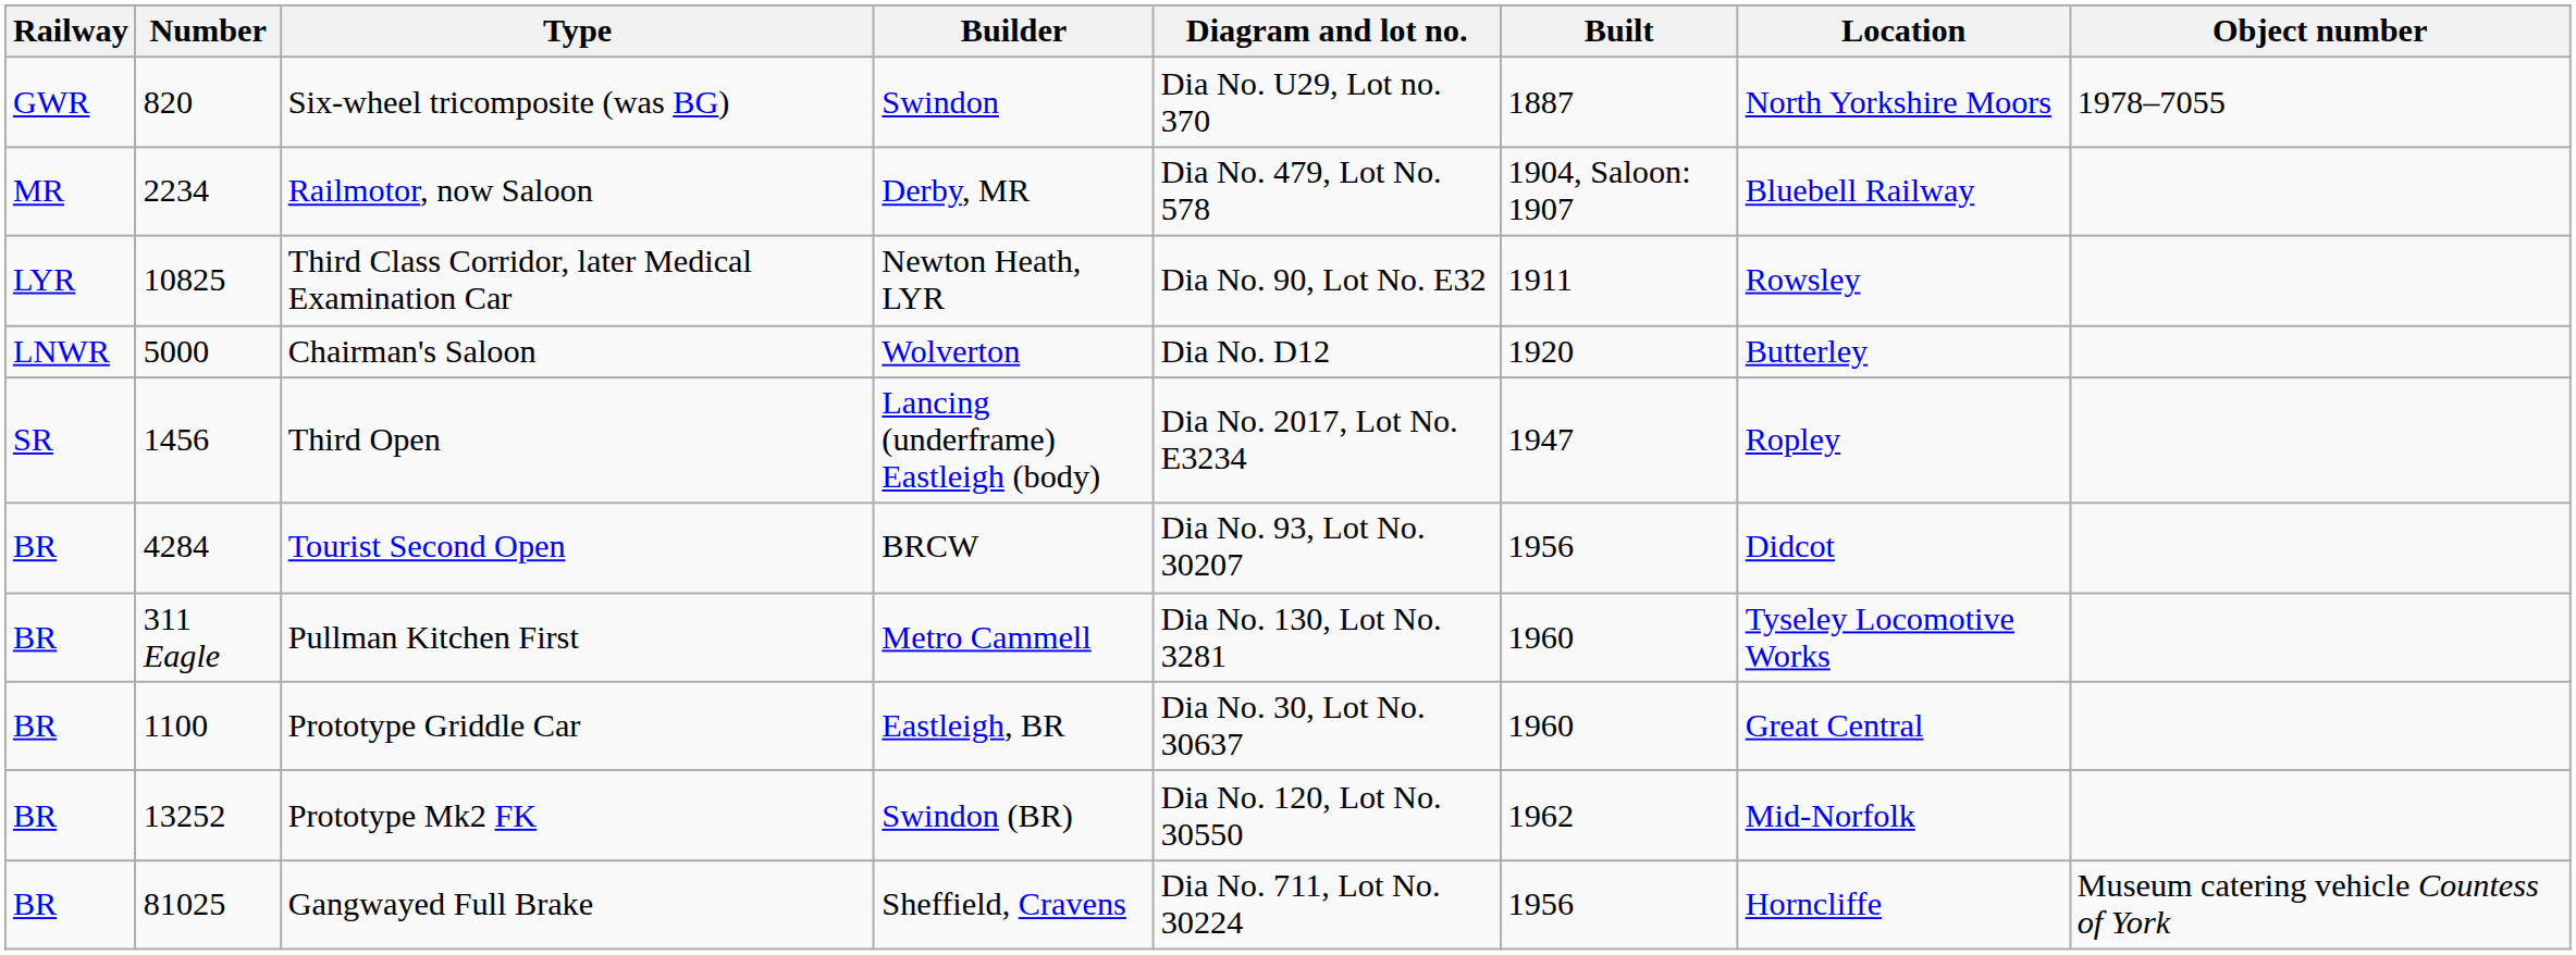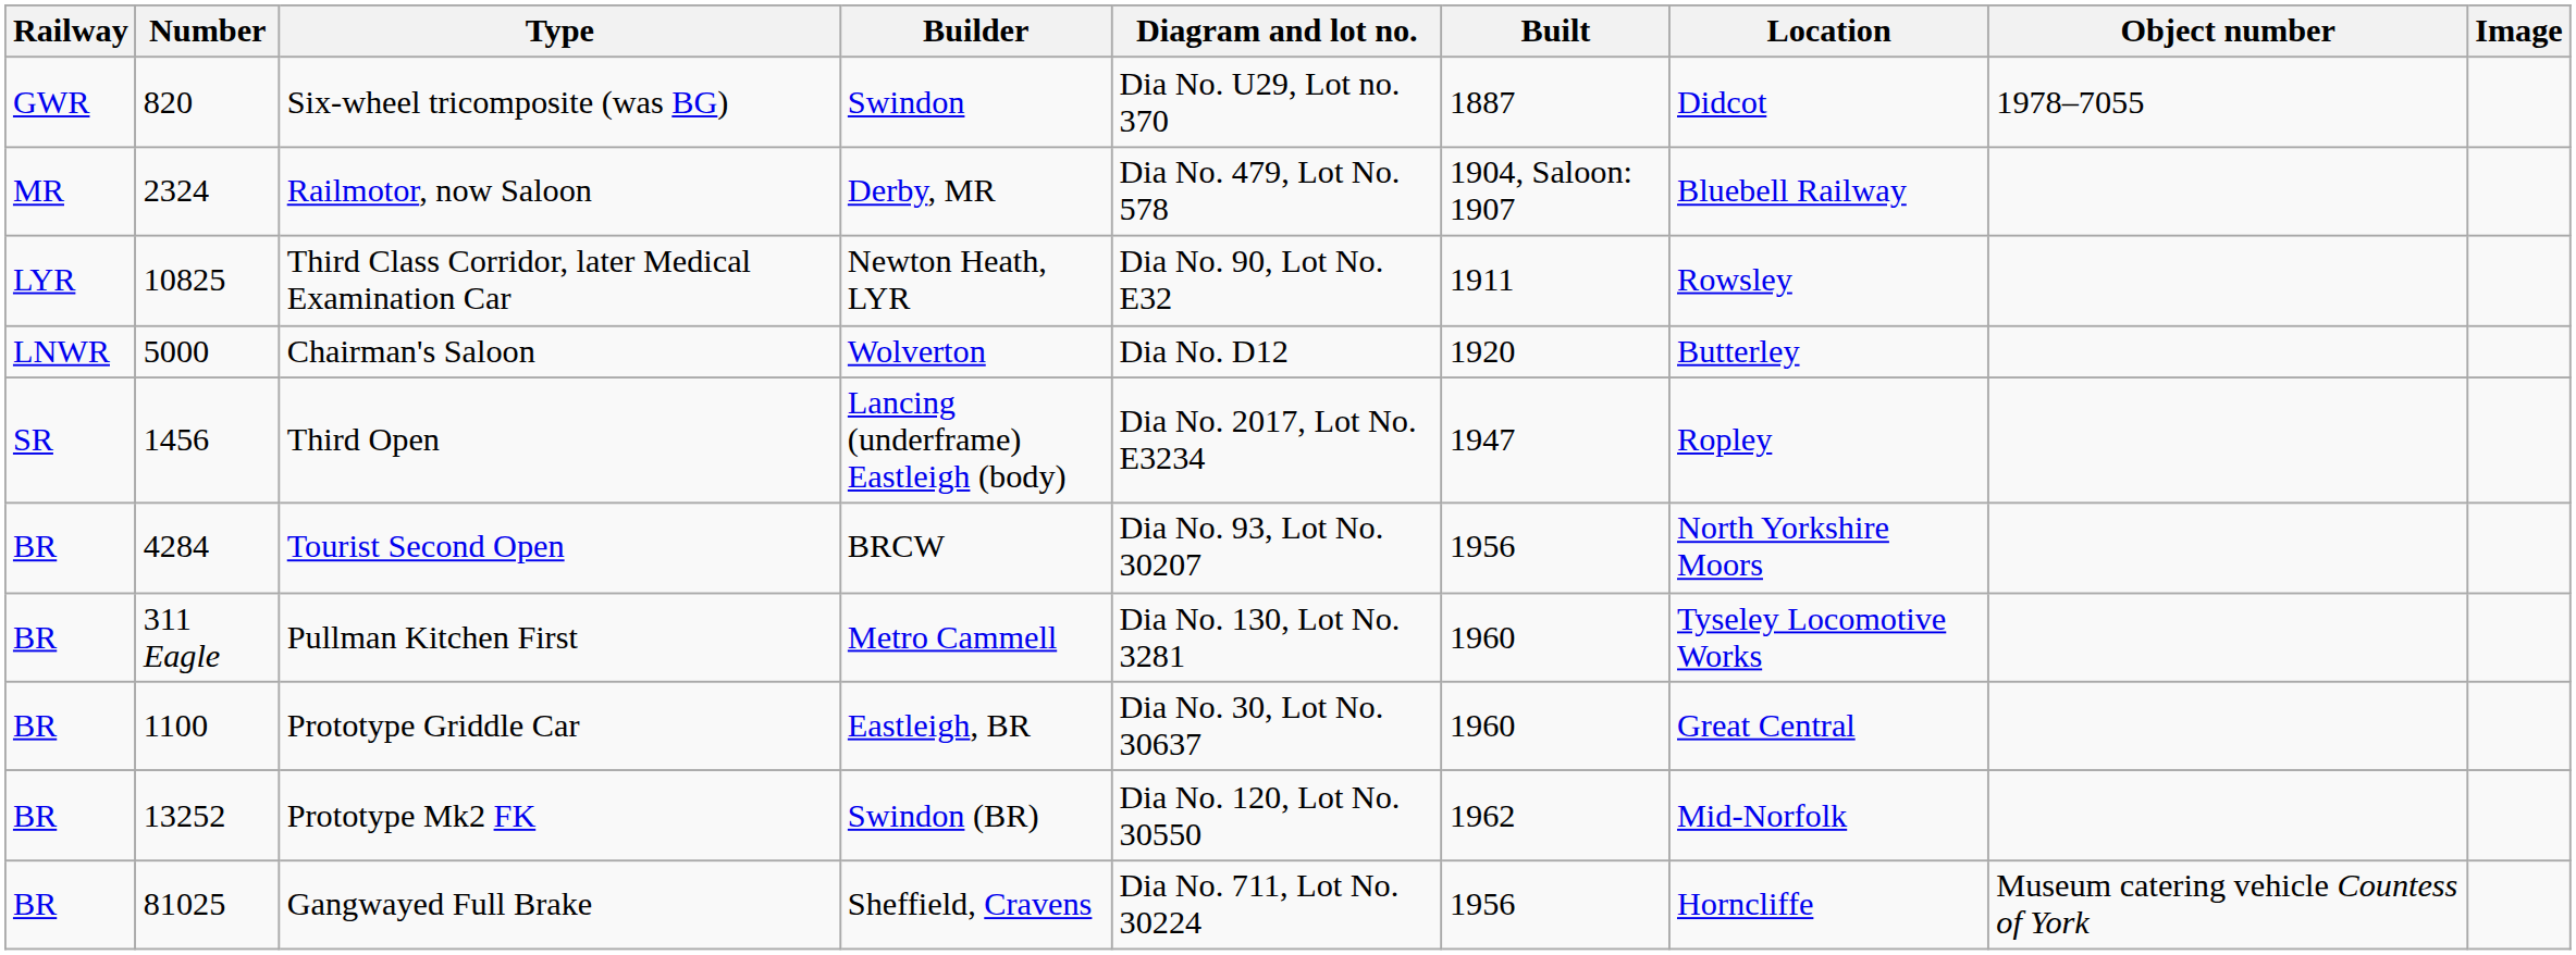 <table class="wikitable sortable">
 <tr>
 <th>Railway</th>
 <th>Number</th>
 <th>Type</th>
 <th>Builder</th>
 <th>Diagram and lot no.</th>
 <th>Built</th>
 <th>Location</th>
 <th>Object number</th>
+<th>Image</th>
 </tr>
 <tr>
 <td><a href='#'>GWR</a></td>
 <td>820</td>
 <td>Six-wheel tricomposite (was <a href='#'>BG</a>)</td>
 <td><a href='#'>Swindon</a></td>
 <td>Dia No. U29, Lot no. 370</td>
 <td>1887</td>
-<td><a href='#'>North Yorkshire Moors</a></td>
+<td><a href='#'>Didcot</a></td>
 <td>1978–7055</td>
+<td></td>
 </tr>
 <tr>
 <td><a href='#'>MR</a></td>
-<td>2234</td>
+<td>2324</td>
 <td><a href='#'>Railmotor</a>, now Saloon</td>
 <td><a href='#'>Derby</a>, MR</td>
 <td>Dia No. 479, Lot No. 578</td>
 <td>1904, Saloon: 1907</td>
 <td><a href='#'>Bluebell Railway</a></td>
+<td></td>
 <td></td>
 </tr>
 <tr>
 <td><a href='#'>LYR</a></td>
 <td>10825</td>
 <td>Third Class Corridor, later Medical Examination Car</td>
 <td>Newton Heath, LYR</td>
 <td>Dia No. 90, Lot No. E32</td>
 <td>1911</td>
 <td><a href='#'>Rowsley</a></td>
 <td></td>
+<td></td>
 </tr>
 <tr>
 <td><a href='#'>LNWR</a></td>
 <td>5000</td>
 <td>Chairman's Saloon</td>
 <td><a href='#'>Wolverton</a></td>
 <td>Dia No. D12</td>
 <td>1920</td>
 <td><a href='#'>Butterley</a></td>
+<td></td>
 <td></td>
 </tr>
 <tr>
 <td><a href='#'>SR</a></td>
 <td>1456</td>
 <td>Third Open</td>
 <td><a href='#'>Lancing</a> (underframe)<br><a href='#'>Eastleigh</a> (body)</td>
 <td>Dia No. 2017, Lot No. E3234</td>
 <td>1947</td>
 <td><a href='#'>Ropley</a></td>
 <td></td>
+<td></td>
 </tr>
 <tr>
 <td><a href='#'>BR</a></td>
 <td>4284</td>
 <td><a href='#'>Tourist Second Open</a></td>
 <td>BRCW</td>
 <td>Dia No. 93, Lot No. 30207</td>
 <td>1956</td>
-<td><a href='#'>Didcot</a></td>
+<td><a href='#'>North Yorkshire Moors</a></td>
+<td></td>
 <td></td>
 </tr>
 <tr>
 <td><a href='#'>BR</a></td>
 <td>311 <em>Eagle</em></td>
 <td>Pullman Kitchen First</td>
 <td><a href='#'>Metro Cammell</a></td>
 <td>Dia No. 130, Lot No. 3281</td>
 <td>1960</td>
 <td><a href='#'>Tyseley Locomotive Works</a></td>
 <td></td>
+<td></td>
 </tr>
 <tr>
 <td><a href='#'>BR</a></td>
 <td>1100</td>
 <td>Prototype Griddle Car</td>
 <td><a href='#'>Eastleigh</a>, BR</td>
 <td>Dia No. 30, Lot No. 30637</td>
 <td>1960</td>
 <td><a href='#'>Great Central</a></td>
+<td></td>
 <td></td>
 </tr>
 <tr>
 <td><a href='#'>BR</a></td>
 <td>13252</td>
 <td>Prototype Mk2 <a href='#'>FK</a></td>
 <td><a href='#'>Swindon</a> (BR)</td>
 <td>Dia No. 120, Lot No. 30550</td>
 <td>1962</td>
 <td><a href='#'>Mid-Norfolk</a></td>
 <td></td>
+<td></td>
 </tr>
 <tr>
 <td><a href='#'>BR</a></td>
 <td>81025</td>
 <td>Gangwayed Full Brake</td>
 <td>Sheffield, <a href='#'>Cravens</a></td>
 <td>Dia No. 711, Lot No. 30224</td>
 <td>1956</td>
 <td><a href='#'>Horncliffe</a></td>
 <td>Museum catering vehicle <em>Countess of York</em></td>
+<td></td>
 </tr>
 </table>
